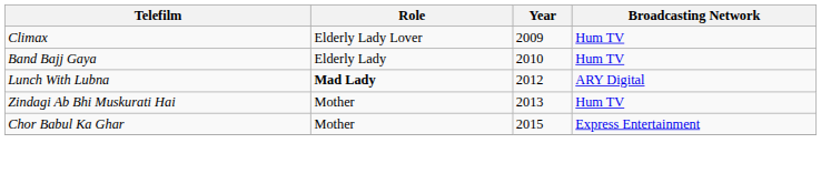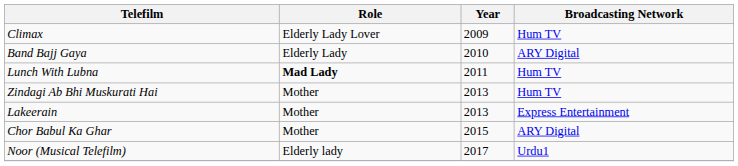 <table class="wikitable" style="width:75%; font-size:100%;">
 <tr style="background:#ccc; text-align:center;">
 <th>Telefilm</th>
 <th>Role</th>
 <th>Year</th>
 <th>Broadcasting Network</th>
 </tr>
 <tr>
 <td><em>Climax</em></td>
 <td>Elderly Lady Lover</td>
 <td>2009</td>
 <td><a href='#'>Hum TV</a></td>
 </tr>
 <tr>
 <td><em>Band Bajj Gaya</em></td>
 <td>Elderly Lady</td>
 <td>2010</td>
-<td><a href='#'>Hum TV</a></td>
+<td><a href='#'>ARY Digital</a></td>
 </tr>
 <tr>
 <td><em>Lunch With Lubna</em></td>
 <td><strong>Mad Lady</strong></td>
-<td>2012</td>
-<td><a href='#'>ARY Digital</a></td>
+<td>2011</td>
+<td><a href='#'>Hum TV</a></td>
 </tr>
 <tr>
 <td><em>Zindagi Ab Bhi Muskurati Hai</em></td>
 <td>Mother</td>
 <td>2013</td>
 <td><a href='#'>Hum TV</a></td>
 </tr>
 <tr>
+<td><em>Lakeerain</em></td>
+<td>Mother</td>
+<td>2013</td>
+<td><a href='#'>Express Entertainment</a></td>
+</tr>
+<tr>
 <td><em>Chor Babul Ka Ghar</em></td>
 <td>Mother</td>
 <td>2015</td>
-<td><a href='#'>Express Entertainment</a></td>
+<td><a href='#'>ARY Digital</a></td>
+</tr>
+<tr>
+<td><em>Noor (Musical Telefilm)</em></td>
+<td>Elderly lady</td>
+<td>2017</td>
+<td><a href='#'>Urdu1</a></td>
 </tr>
 <tr>
 </tr>
 </table>
